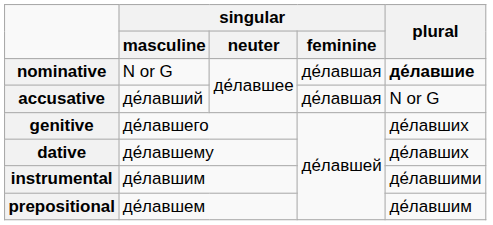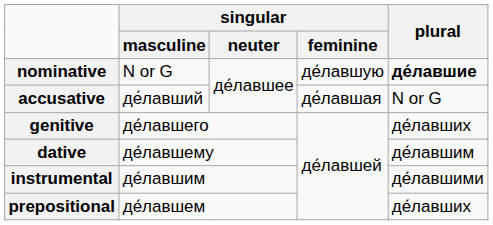 <table class="wikitable">
 <tr>
 <td rowspan="2"></td>
 <th colspan="3" style="text-align: center;">singular</th>
 <th rowspan="2" style="text-align: center;">plural</th>
 </tr>
 <tr>
 <th>masculine</th>
 <th>neuter</th>
 <th>feminine</th>
 </tr>
 <tr>
 <th>nominative</th>
 <td>N or G</td>
 <td rowspan="2">де́ла<span>вш</span><span>ее</span></td>
-<td>де́ла<span>вш</span><span>ая</span></td>
+<td>де́ла<span>вш</span><span>ую</span></td>
 <td><strong>де́ла<span>вш</span><span>ие</span></strong></td>
 </tr>
 <tr>
 <th>accusative</th>
 <td>де́ла<span>вш</span><span>ий</span></td>
 <td>де́ла<span>вш</span><span>ая</span></td>
 <td>N or G</td>
 </tr>
 <tr>
 <th>genitive</th>
 <td colspan="2">де́ла<span>вш</span><span>его</span></td>
 <td rowspan="4">де́ла<span>вш</span><span>ей</span></td>
 <td>де́ла<span>вш</span><span>их</span></td>
 </tr>
 <tr>
 <th>dative</th>
 <td colspan="2">де́ла<span>вш</span><span>ему</span></td>
-<td>де́ла<span>вш</span><span>их</span></td>
+<td>де́ла<span>вш</span><span>им</span></td>
 </tr>
 <tr>
 <th>instrumental</th>
 <td colspan="2">де́ла<span>вш</span><span>им</span></td>
 <td>де́ла<span>вш</span><span>ими</span></td>
 </tr>
 <tr>
 <th>prepositional</th>
 <td colspan="2">де́ла<span>вш</span><span>ем</span></td>
-<td>де́ла<span>вш</span><span>им</span></td>
+<td>де́ла<span>вш</span><span>их</span></td>
 </tr>
 </table>
